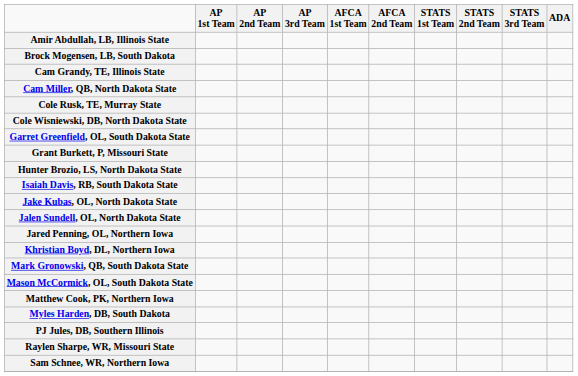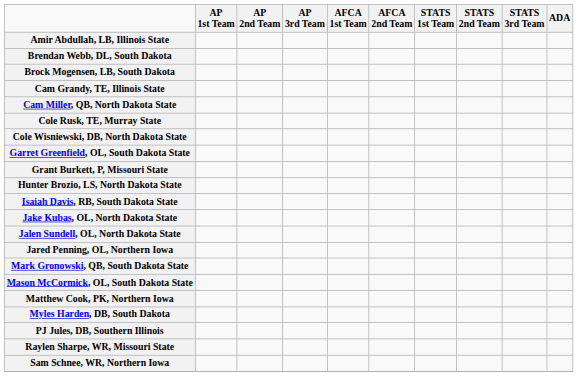 <table class="wikitable" style="white-space:nowrap; font-size:90%; text-align:center;">
 <tr>
 <td></td>
 <th>AP<br>1st Team</th>
 <th>AP<br>2nd Team</th>
 <th>AP<br>3rd Team</th>
 <th>AFCA<br>1st Team<br></th>
 <th>AFCA<br>2nd Team</th>
 <th>STATS <br>1st Team<br></th>
 <th>STATS<br>2nd Team</th>
 <th>STATS<br>3rd Team</th>
 <th>ADA<br></th>
 </tr>
 <tr>
 <th>Amir Abdullah, LB, Illinois State</th>
+<td></td>
+<td></td>
+<td></td>
+<td></td>
+<td></td>
+<td></td>
+<td></td>
+<td></td>
+<td></td>
+</tr>
+<tr>
+<th>Brendan Webb, DL, South Dakota</th>
 <td></td>
 <td></td>
 <td></td>
 <td></td>
 <td></td>
 <td></td>
 <td></td>
 <td></td>
 <td></td>
 </tr>
 <tr>
 <th>Brock Mogensen, LB, South Dakota</th>
 <td></td>
 <td></td>
 <td></td>
 <td></td>
 <td></td>
 <td></td>
 <td></td>
 <td></td>
 <td></td>
 </tr>
 <tr>
 <th>Cam Grandy, TE, Illinois State</th>
 <td></td>
 <td></td>
 <td></td>
 <td></td>
 <td></td>
 <td></td>
 <td></td>
 <td></td>
 <td></td>
 </tr>
 <tr>
 <th><a href='#'>Cam Miller</a>, QB, North Dakota State</th>
 <td></td>
 <td></td>
 <td></td>
 <td></td>
 <td></td>
 <td></td>
 <td></td>
 <td></td>
 <td></td>
 </tr>
 <tr>
 <th>Cole Rusk, TE, Murray State</th>
 <td></td>
 <td></td>
 <td></td>
 <td></td>
 <td></td>
 <td></td>
 <td></td>
 <td></td>
 <td></td>
 </tr>
 <tr>
 <th>Cole Wisniewski, DB, North Dakota State</th>
 <td></td>
 <td></td>
 <td></td>
 <td></td>
 <td></td>
 <td></td>
 <td></td>
 <td></td>
 <td></td>
 </tr>
 <tr>
 <th><a href='#'>Garret Greenfield</a>, OL, South Dakota State</th>
 <td></td>
 <td></td>
 <td></td>
 <td></td>
 <td></td>
 <td></td>
 <td></td>
 <td></td>
 <td></td>
 </tr>
 <tr>
 <th>Grant Burkett, P, Missouri State</th>
 <td></td>
 <td></td>
 <td></td>
 <td></td>
 <td></td>
 <td></td>
 <td></td>
 <td></td>
 <td></td>
 </tr>
 <tr>
 <th>Hunter Brozio, LS, North Dakota State</th>
 <td></td>
 <td></td>
 <td></td>
 <td></td>
 <td></td>
 <td></td>
 <td></td>
 <td></td>
 <td></td>
 </tr>
 <tr>
 <th><a href='#'>Isaiah Davis</a>, RB, South Dakota State</th>
 <td></td>
 <td></td>
 <td></td>
 <td></td>
 <td></td>
 <td></td>
 <td></td>
 <td></td>
 <td></td>
 </tr>
 <tr>
 <th><a href='#'>Jake Kubas</a>, OL, North Dakota State</th>
 <td></td>
 <td></td>
 <td></td>
 <td></td>
 <td></td>
 <td></td>
 <td></td>
 <td></td>
 <td></td>
 </tr>
 <tr>
 <th><a href='#'>Jalen Sundell</a>, OL, North Dakota State</th>
 <td></td>
 <td></td>
 <td></td>
 <td></td>
 <td></td>
 <td></td>
 <td></td>
 <td></td>
 <td></td>
 </tr>
 <tr>
 <th>Jared Penning, OL, Northern Iowa</th>
 <td></td>
 <td></td>
 <td></td>
 <td></td>
 <td></td>
 <td></td>
 <td></td>
 <td></td>
 <td></td>
 </tr>
 <tr>
-<th><a href='#'>Khristian Boyd</a>, DL, Northern Iowa</th>
-<td></td>
-<td></td>
-<td></td>
-<td></td>
-<td></td>
-<td></td>
-<td></td>
-<td></td>
-<td></td>
-</tr>
-<tr>
 <th><a href='#'>Mark Gronowski</a>, QB, South Dakota State</th>
 <td></td>
 <td></td>
 <td></td>
 <td></td>
 <td></td>
 <td></td>
 <td></td>
 <td></td>
 <td></td>
 </tr>
 <tr>
 <th><a href='#'>Mason McCormick</a>, OL, South Dakota State</th>
 <td></td>
 <td></td>
 <td></td>
 <td></td>
 <td></td>
 <td></td>
 <td></td>
 <td></td>
 <td></td>
 </tr>
 <tr>
 <th>Matthew Cook, PK, Northern Iowa</th>
 <td></td>
 <td></td>
 <td></td>
 <td></td>
 <td></td>
 <td></td>
 <td></td>
 <td></td>
 <td></td>
 </tr>
 <tr>
 <th><a href='#'>Myles Harden</a>, DB, South Dakota</th>
 <td></td>
 <td></td>
 <td></td>
 <td></td>
 <td></td>
 <td></td>
 <td></td>
 <td></td>
 <td></td>
 </tr>
 <tr>
 <th>PJ Jules, DB, Southern Illinois</th>
 <td></td>
 <td></td>
 <td></td>
 <td></td>
 <td></td>
 <td></td>
 <td></td>
 <td></td>
 <td></td>
 </tr>
 <tr>
 <th>Raylen Sharpe, WR, Missouri State</th>
 <td></td>
 <td></td>
 <td></td>
 <td></td>
 <td></td>
 <td></td>
 <td></td>
 <td></td>
 <td></td>
 </tr>
 <tr>
 <th>Sam Schnee, WR, Northern Iowa</th>
 <td></td>
 <td></td>
 <td></td>
 <td></td>
 <td></td>
 <td></td>
 <td></td>
 <td></td>
 <td></td>
 </tr>
 <tr>
 </tr>
 </table>
